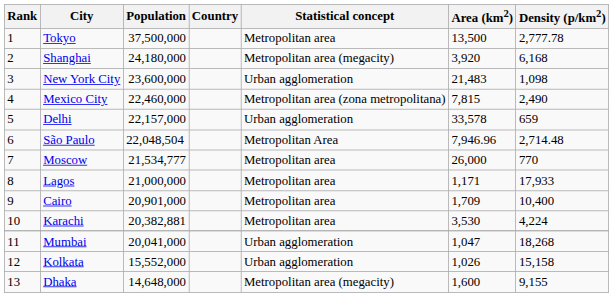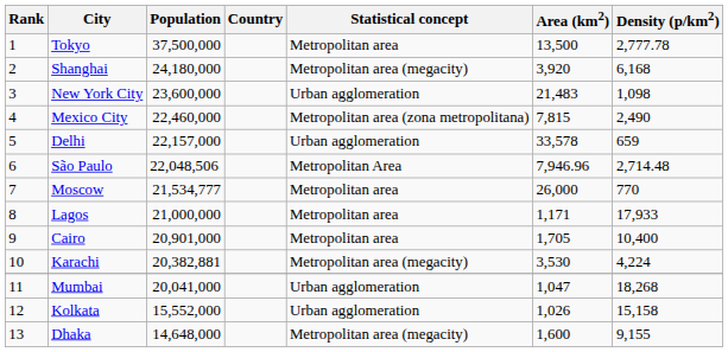 <table class="sortable wikitable">
 <tr style="background:#ececec; text-align:center;">
 <th>Rank</th>
 <th>City</th>
 <th>Population</th>
 <th>Country</th>
 <th>Statistical concept</th>
 <th>Area (km<sup>2</sup>)</th>
 <th>Density (p/km<sup>2</sup>)</th>
 </tr>
 <tr>
 <td>1</td>
 <td><a href='#'>Tokyo</a></td>
 <td align=right>37,500,000</td>
 <td></td>
 <td>Metropolitan area</td>
 <td>13,500</td>
 <td>2,777.78</td>
 </tr>
 <tr>
 <td>2</td>
 <td><a href='#'>Shanghai</a></td>
 <td align=right>24,180,000</td>
 <td></td>
 <td>Metropolitan area (megacity)</td>
 <td>3,920</td>
 <td>6,168</td>
 </tr>
 <tr>
 <td>3</td>
 <td><a href='#'>New York City</a></td>
 <td style="text-align:right;">23,600,000</td>
 <td></td>
 <td>Urban agglomeration</td>
 <td>21,483</td>
 <td>1,098</td>
 </tr>
 <tr>
 <td>4</td>
 <td><a href='#'>Mexico City</a></td>
 <td style="text-align:right;">22,460,000</td>
 <td></td>
 <td>Metropolitan area (zona metropolitana)</td>
 <td>7,815</td>
 <td>2,490</td>
 </tr>
 <tr>
 <td>5</td>
 <td><a href='#'>Delhi</a></td>
 <td style="text-align:right;">22,157,000</td>
 <td></td>
 <td>Urban agglomeration</td>
 <td>33,578</td>
 <td>659</td>
 </tr>
 <tr>
 <td>6</td>
 <td><a href='#'>São Paulo</a></td>
-<td>22,048,504</td>
+<td>22,048,506</td>
 <td></td>
 <td>Metropolitan Area</td>
 <td>7,946.96</td>
 <td>2,714.48</td>
 </tr>
 <tr>
 <td>7</td>
 <td><a href='#'>Moscow</a></td>
 <td style="text-align:right;">21,534,777</td>
 <td></td>
 <td>Metropolitan area</td>
 <td>26,000</td>
 <td>770</td>
 </tr>
 <tr>
 <td>8</td>
 <td><a href='#'>Lagos</a></td>
 <td style="text-align:right;">21,000,000</td>
 <td></td>
 <td>Metropolitan area</td>
 <td>1,171</td>
 <td>17,933</td>
 </tr>
 <tr>
 <td>9</td>
 <td><a href='#'>Cairo</a></td>
 <td style="text-align:right;">20,901,000</td>
 <td></td>
 <td>Metropolitan area</td>
-<td>1,709</td>
+<td>1,705</td>
 <td>10,400</td>
 </tr>
 <tr>
 <td>10</td>
 <td><a href='#'>Karachi</a></td>
 <td align="right">20,382,881</td>
 <td></td>
-<td>Metropolitan area</td>
+<td>Metropolitan area (megacity)</td>
 <td>3,530</td>
 <td>4,224</td>
 </tr>
 <tr>
 </tr>
 <tr>
 <td>11</td>
 <td><a href='#'>Mumbai</a></td>
 <td style="text-align:right;">20,041,000</td>
 <td></td>
 <td>Urban agglomeration</td>
 <td>1,047</td>
 <td>18,268</td>
 </tr>
 <tr>
 <td>12</td>
 <td><a href='#'>Kolkata</a></td>
 <td align="right">15,552,000</td>
 <td></td>
 <td>Urban agglomeration</td>
 <td>1,026</td>
 <td>15,158</td>
 </tr>
 <tr>
 <td>13</td>
 <td><a href='#'>Dhaka</a></td>
 <td align="right">14,648,000</td>
 <td></td>
 <td>Metropolitan area (megacity)</td>
 <td>1,600</td>
 <td>9,155</td>
 </tr>
 </table>
